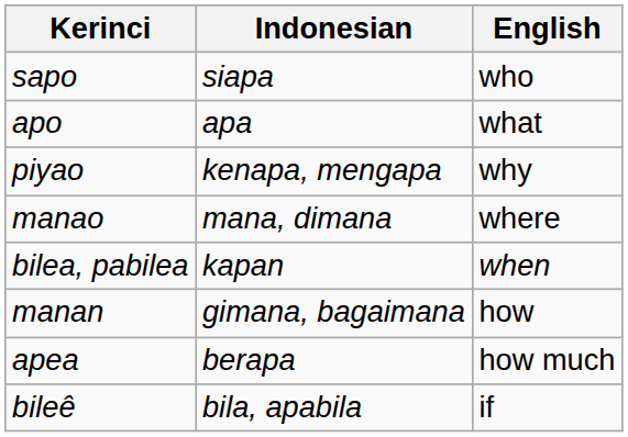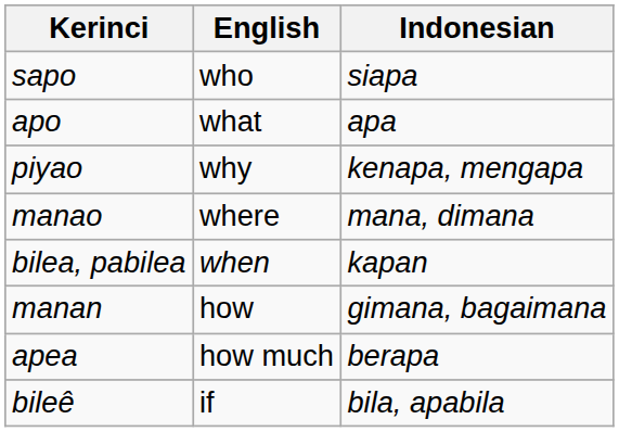 <table class="wikitable">
 <tr>
 <th>Kerinci</th>
+<th>English</th>
 <th>Indonesian</th>
-<th>English</th>
 </tr>
 <tr>
 <td><em>sapo</em></td>
+<td>who</td>
 <td><em>siapa</em></td>
-<td>who</td>
 </tr>
 <tr>
 <td><em>apo</em></td>
+<td>what</td>
 <td><em>apa</em></td>
-<td>what</td>
 </tr>
 <tr>
 <td><em>piyao</em></td>
+<td>why</td>
 <td><em>kenapa, mengapa</em></td>
-<td>why</td>
 </tr>
 <tr>
 <td><em>manao</em></td>
+<td>where</td>
 <td><em>mana, dimana</em></td>
-<td>where</td>
 </tr>
 <tr>
 <td><em>bilea, pabilea</em></td>
+<td><em>when</em></td>
 <td><em>kapan</em></td>
-<td><em>when</em></td>
 </tr>
 <tr>
 <td><em>manan</em></td>
+<td>how</td>
 <td><em>gimana, bagaimana</em></td>
-<td>how</td>
 </tr>
 <tr>
 <td><em>apea</em></td>
+<td>how much</td>
 <td><em>berapa</em></td>
-<td>how much</td>
 </tr>
 <tr>
 <td><em>bileê</em></td>
+<td>if</td>
 <td><em>bila, apabila</em></td>
-<td>if</td>
 </tr>
 </table>
